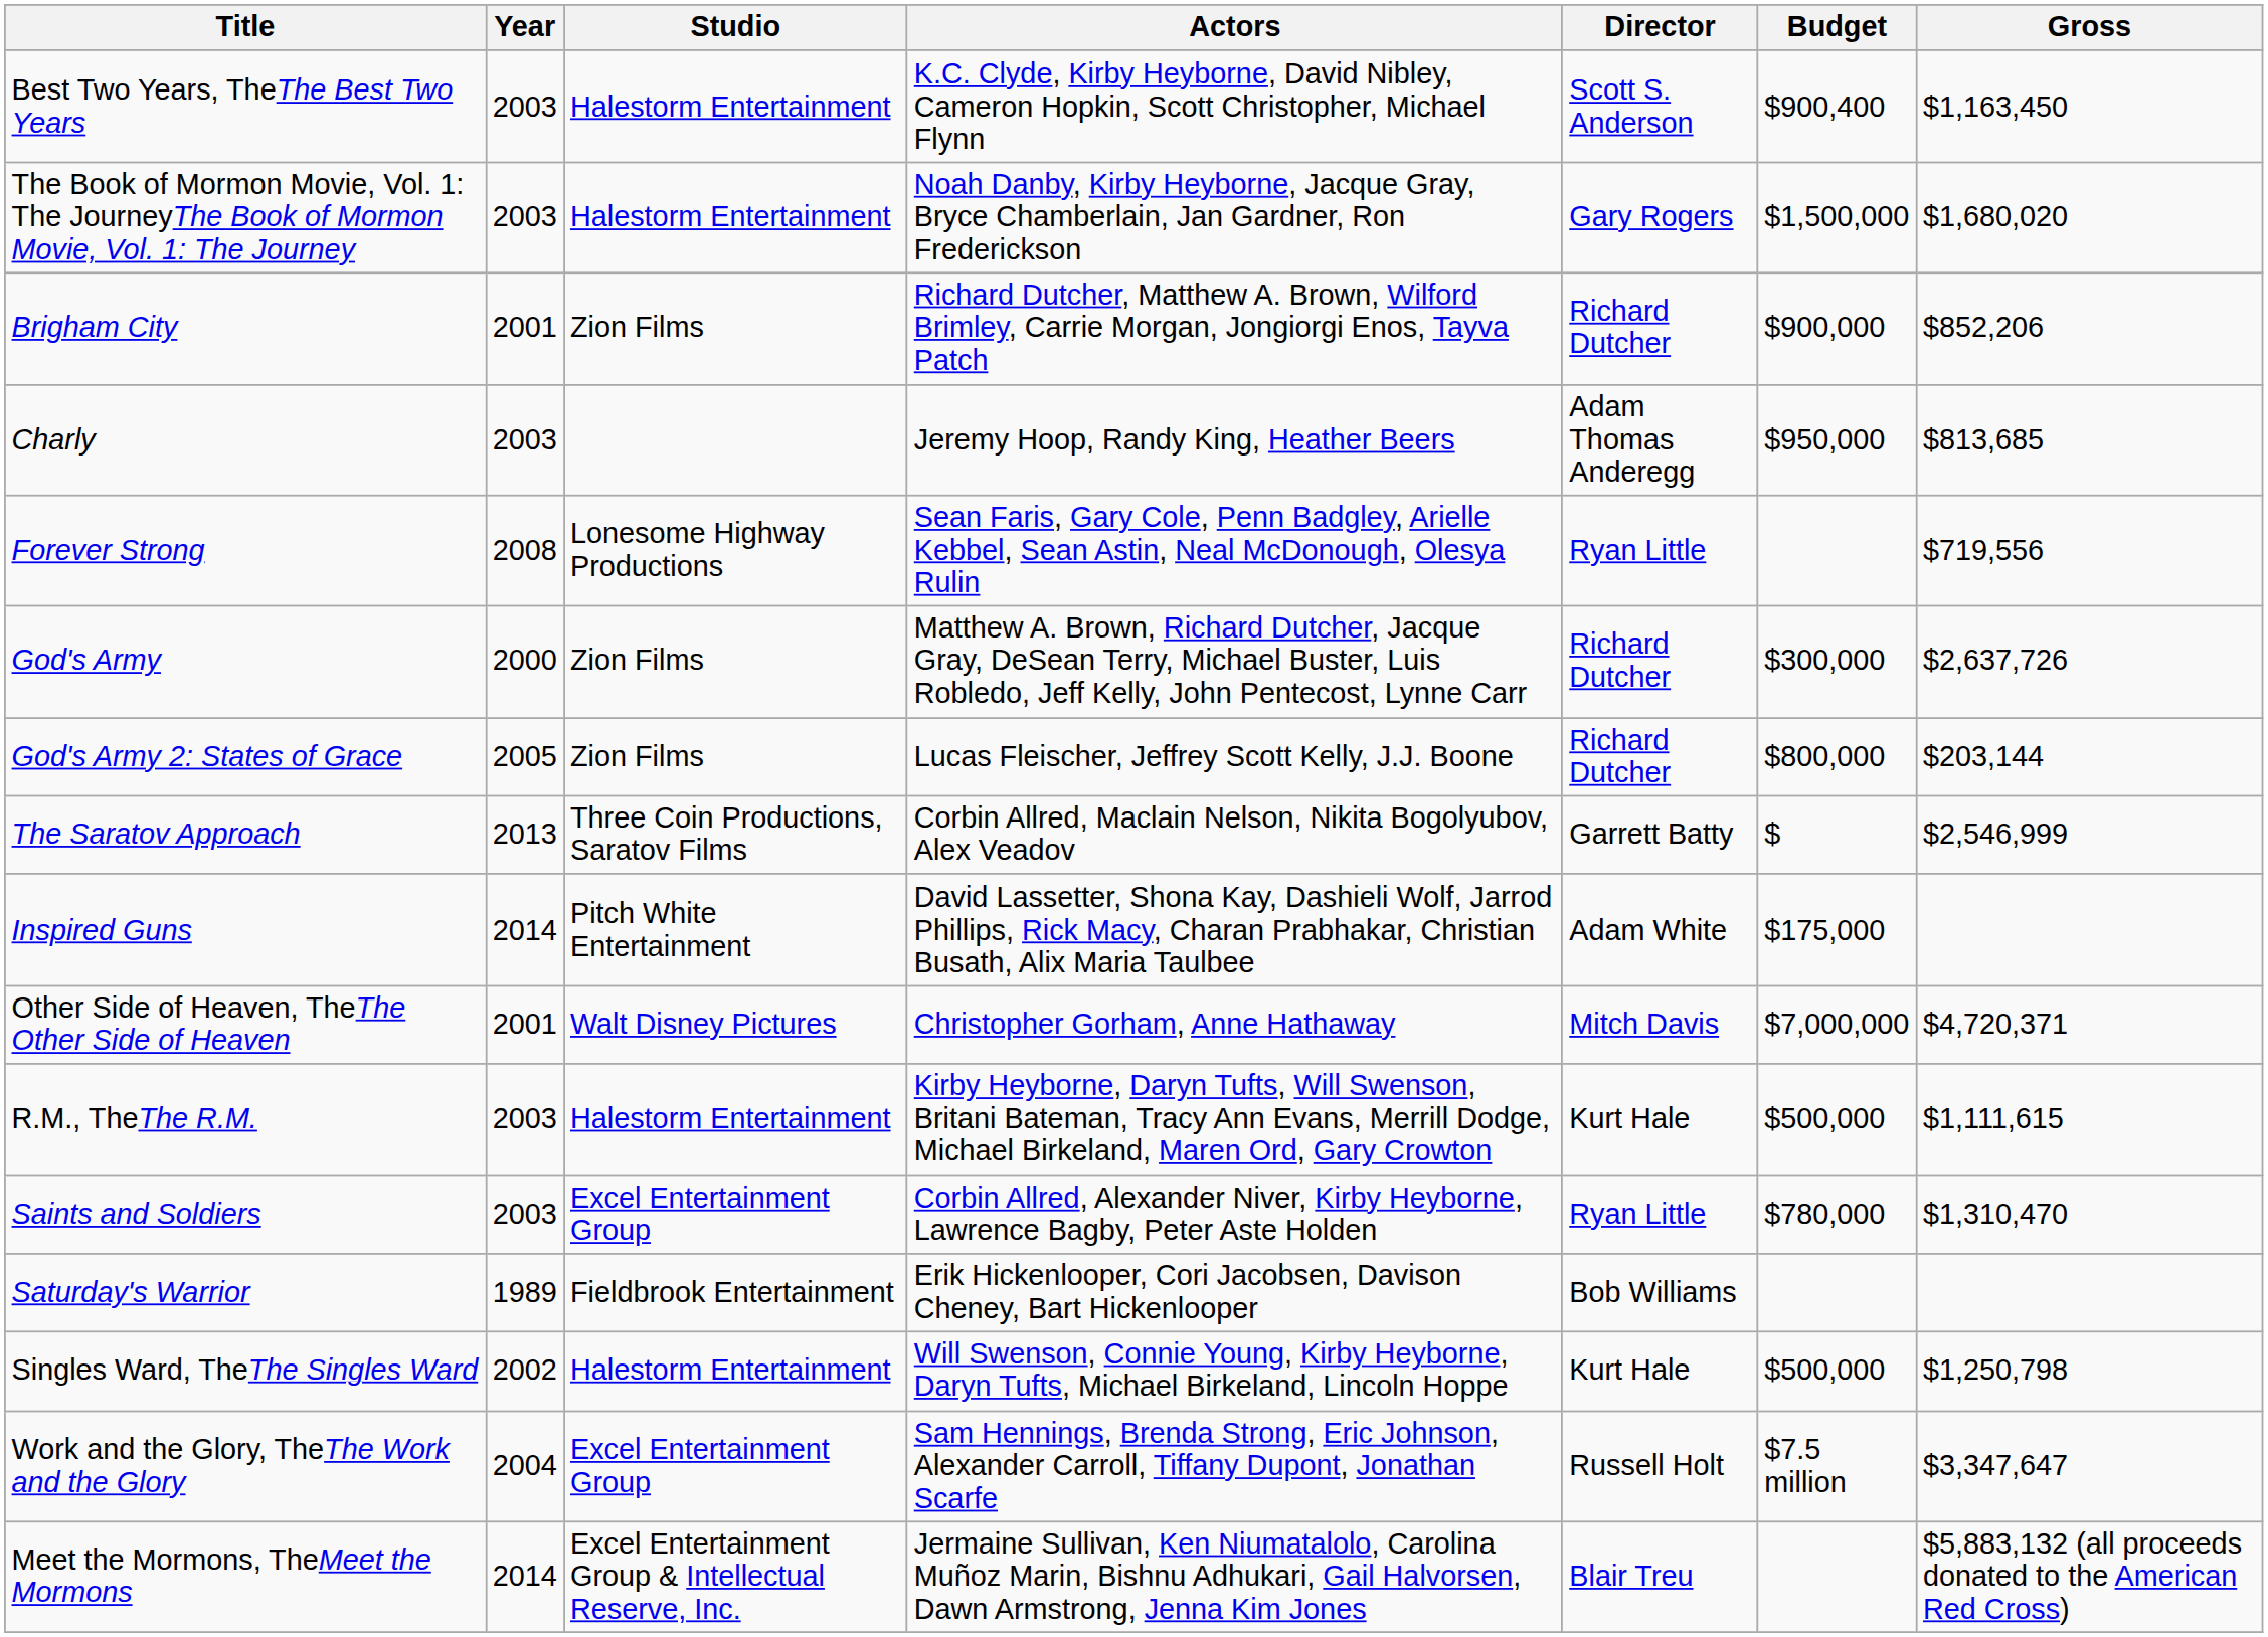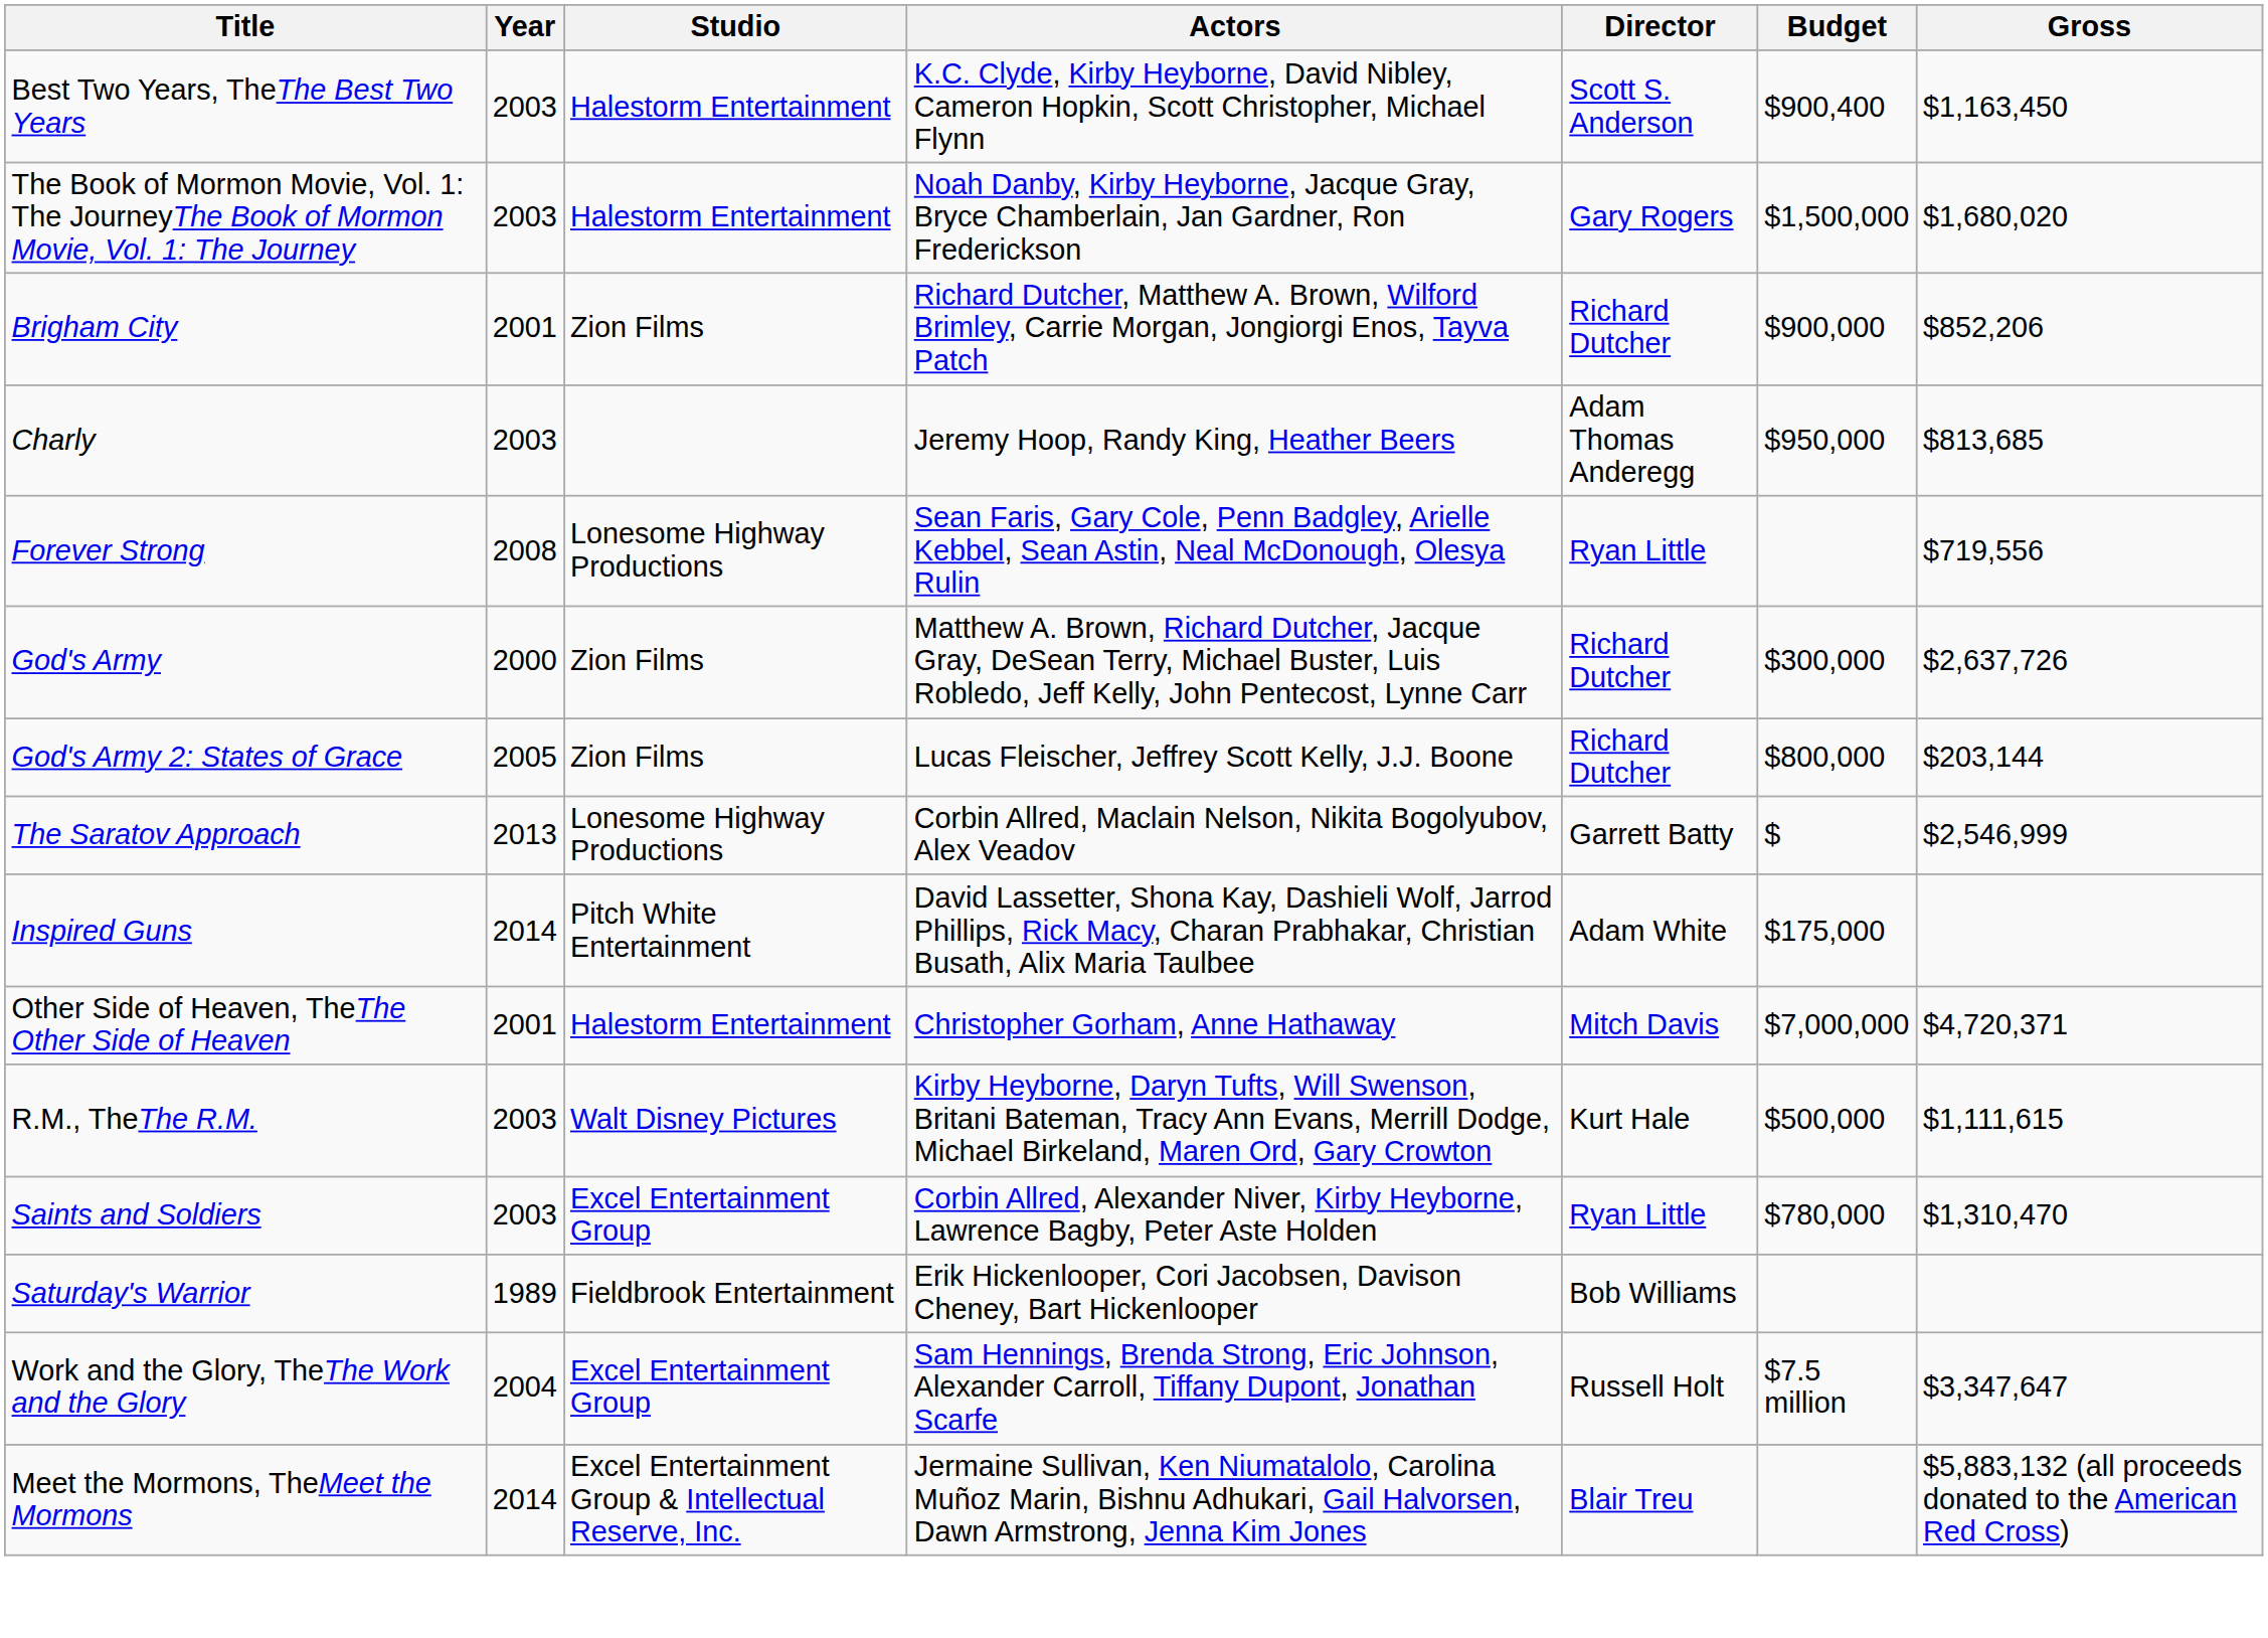 <table class="wikitable sortable" border="1">
 <tr>
 <th scope="col">Title</th>
 <th scope="col">Year</th>
 <th scope="col">Studio</th>
 <th scope="col" class="unsortable">Actors</th>
 <th scope="col" class="unsortable">Director</th>
 <th scope="col">Budget</th>
 <th scope="col">Gross</th>
 </tr>
 <tr>
 <td><span>Best Two Years, The</span><em><a href='#'>The Best Two Years</a></em></td>
 <td>2003</td>
 <td><a href='#'>Halestorm Entertainment</a></td>
 <td><a href='#'>K.C. Clyde</a>, <a href='#'>Kirby Heyborne</a>, David Nibley, Cameron Hopkin, Scott Christopher, Michael Flynn</td>
 <td><a href='#'>Scott S. Anderson</a></td>
 <td>$900,400</td>
 <td>$1,163,450</td>
 </tr>
 <tr>
 <td><span>The Book of Mormon Movie, Vol. 1: The Journey</span><em><a href='#'>The Book of Mormon Movie, Vol. 1: The Journey</a></em></td>
 <td>2003</td>
 <td><a href='#'>Halestorm Entertainment</a></td>
 <td><a href='#'>Noah Danby</a>, <a href='#'>Kirby Heyborne</a>, Jacque Gray, Bryce Chamberlain, Jan Gardner, Ron Frederickson</td>
 <td><a href='#'>Gary Rogers</a></td>
 <td>$1,500,000</td>
 <td>$1,680,020</td>
 </tr>
 <tr>
 <td><em><a href='#'>Brigham City</a></em></td>
 <td>2001</td>
 <td>Zion Films</td>
 <td><a href='#'>Richard Dutcher</a>, Matthew A. Brown, <a href='#'>Wilford Brimley</a>, Carrie Morgan, Jongiorgi Enos, <a href='#'>Tayva Patch</a></td>
 <td><a href='#'>Richard Dutcher</a></td>
 <td>$900,000</td>
 <td>$852,206</td>
 </tr>
 <tr>
 <td><em>Charly</em></td>
 <td>2003</td>
 <td></td>
 <td>Jeremy Hoop, Randy King, <a href='#'>Heather Beers</a></td>
 <td>Adam Thomas Anderegg</td>
 <td>$950,000</td>
 <td>$813,685</td>
 </tr>
 <tr>
 <td><em><a href='#'>Forever Strong</a></em></td>
 <td>2008</td>
 <td>Lonesome Highway Productions</td>
 <td><a href='#'>Sean Faris</a>, <a href='#'>Gary Cole</a>, <a href='#'>Penn Badgley</a>, <a href='#'>Arielle Kebbel</a>, <a href='#'>Sean Astin</a>, <a href='#'>Neal McDonough</a>, <a href='#'>Olesya Rulin</a></td>
 <td><a href='#'>Ryan Little</a></td>
 <td></td>
 <td>$719,556</td>
 </tr>
 <tr>
 <td><em><a href='#'>God's Army</a></em></td>
 <td>2000</td>
 <td>Zion Films</td>
 <td>Matthew A. Brown, <a href='#'>Richard Dutcher</a>, Jacque Gray, DeSean Terry, Michael Buster, Luis Robledo, Jeff Kelly, John Pentecost, Lynne Carr</td>
 <td><a href='#'>Richard Dutcher</a></td>
 <td>$300,000</td>
 <td>$2,637,726</td>
 </tr>
 <tr>
 <td><em><a href='#'>God's Army 2: States of Grace</a></em></td>
 <td>2005</td>
 <td>Zion Films</td>
 <td>Lucas Fleischer, Jeffrey Scott Kelly, J.J. Boone</td>
 <td><a href='#'>Richard Dutcher</a></td>
 <td>$800,000</td>
 <td>$203,144</td>
 </tr>
 <tr>
 <td><em><a href='#'>The Saratov Approach</a></em></td>
 <td>2013</td>
-<td>Three Coin Productions, Saratov Films</td>
+<td>Lonesome Highway Productions</td>
 <td>Corbin Allred, Maclain Nelson, Nikita Bogolyubov, Alex Veadov</td>
 <td>Garrett Batty</td>
 <td>$</td>
 <td>$2,546,999</td>
 </tr>
 <tr>
 <td><em><a href='#'>Inspired Guns</a></em></td>
 <td>2014</td>
 <td>Pitch White Entertainment</td>
 <td>David Lassetter, Shona Kay, Dashieli Wolf, Jarrod Phillips, <a href='#'>Rick Macy</a>, Charan Prabhakar, Christian Busath, Alix Maria Taulbee</td>
 <td>Adam White</td>
 <td>$175,000</td>
 <td></td>
 </tr>
 <tr>
 <td><span>Other Side of Heaven, The</span><em><a href='#'>The Other Side of Heaven</a></em></td>
 <td>2001</td>
-<td><a href='#'>Walt Disney Pictures</a></td>
+<td><a href='#'>Halestorm Entertainment</a></td>
 <td><a href='#'>Christopher Gorham</a>, <a href='#'>Anne Hathaway</a></td>
 <td><a href='#'>Mitch Davis</a></td>
 <td>$7,000,000</td>
 <td>$4,720,371</td>
 </tr>
 <tr>
 <td><span>R.M., The</span><em><a href='#'>The R.M.</a></em></td>
 <td>2003</td>
-<td><a href='#'>Halestorm Entertainment</a></td>
+<td><a href='#'>Walt Disney Pictures</a></td>
 <td><a href='#'>Kirby Heyborne</a>, <a href='#'>Daryn Tufts</a>, <a href='#'>Will Swenson</a>, Britani Bateman, Tracy Ann Evans, Merrill Dodge, Michael Birkeland, <a href='#'>Maren Ord</a>, <a href='#'>Gary Crowton</a></td>
 <td>Kurt Hale</td>
 <td>$500,000</td>
 <td>$1,111,615</td>
 </tr>
 <tr>
 <td><em><a href='#'>Saints and Soldiers</a></em></td>
 <td>2003</td>
 <td><a href='#'>Excel Entertainment Group</a></td>
 <td><a href='#'>Corbin Allred</a>, Alexander Niver, <a href='#'>Kirby Heyborne</a>, Lawrence Bagby, Peter Aste Holden</td>
 <td><a href='#'>Ryan Little</a></td>
 <td>$780,000</td>
 <td>$1,310,470</td>
 </tr>
 <tr>
 <td><em><a href='#'>Saturday's Warrior</a></em></td>
 <td>1989</td>
 <td>Fieldbrook Entertainment</td>
 <td>Erik Hickenlooper, Cori Jacobsen, Davison Cheney, Bart Hickenlooper</td>
 <td>Bob Williams</td>
 <td></td>
 <td></td>
 </tr>
 <tr>
-<td><span>Singles Ward, The</span><em><a href='#'>The Singles Ward</a></em></td>
-<td>2002</td>
-<td><a href='#'>Halestorm Entertainment</a></td>
-<td><a href='#'>Will Swenson</a>, <a href='#'>Connie Young</a>, <a href='#'>Kirby Heyborne</a>, <a href='#'>Daryn Tufts</a>, Michael Birkeland, Lincoln Hoppe</td>
-<td>Kurt Hale</td>
-<td>$500,000</td>
-<td>$1,250,798</td>
-</tr>
-<tr>
 <td><span>Work and the Glory, The</span><em><a href='#'>The Work and the Glory</a></em></td>
 <td>2004</td>
 <td><a href='#'>Excel Entertainment Group</a></td>
 <td><a href='#'>Sam Hennings</a>, <a href='#'>Brenda Strong</a>, <a href='#'>Eric Johnson</a>, Alexander Carroll, <a href='#'>Tiffany Dupont</a>, <a href='#'>Jonathan Scarfe</a></td>
 <td>Russell Holt</td>
 <td>$7.5 million</td>
 <td>$3,347,647</td>
 </tr>
 <tr>
 <td><span>Meet the Mormons, The</span><em><a href='#'>Meet the Mormons</a></em></td>
 <td>2014</td>
 <td>Excel Entertainment Group & <a href='#'>Intellectual Reserve, Inc.</a></td>
 <td>Jermaine Sullivan, <a href='#'>Ken Niumatalolo</a>, Carolina Muñoz Marin, Bishnu Adhukari, <a href='#'>Gail Halvorsen</a>, Dawn Armstrong, <a href='#'>Jenna Kim Jones</a></td>
 <td><a href='#'>Blair Treu</a></td>
 <td></td>
 <td>$5,883,132 (all proceeds donated to the <a href='#'>American Red Cross</a>)</td>
 </tr>
 </table>
